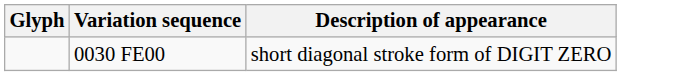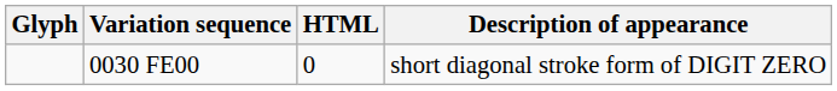 <table class="wikitable">
 <tr>
 <th>Glyph</th>
 <th>Variation sequence</th>
+<th>HTML</th>
 <th>Description of appearance</th>
 </tr>
 <tr>
 <td></td>
 <td>0030 FE00</td>
+<td>0&#xFE00;</td>
 <td>short diagonal stroke form of DIGIT ZERO</td>
 </tr>
 </table>
